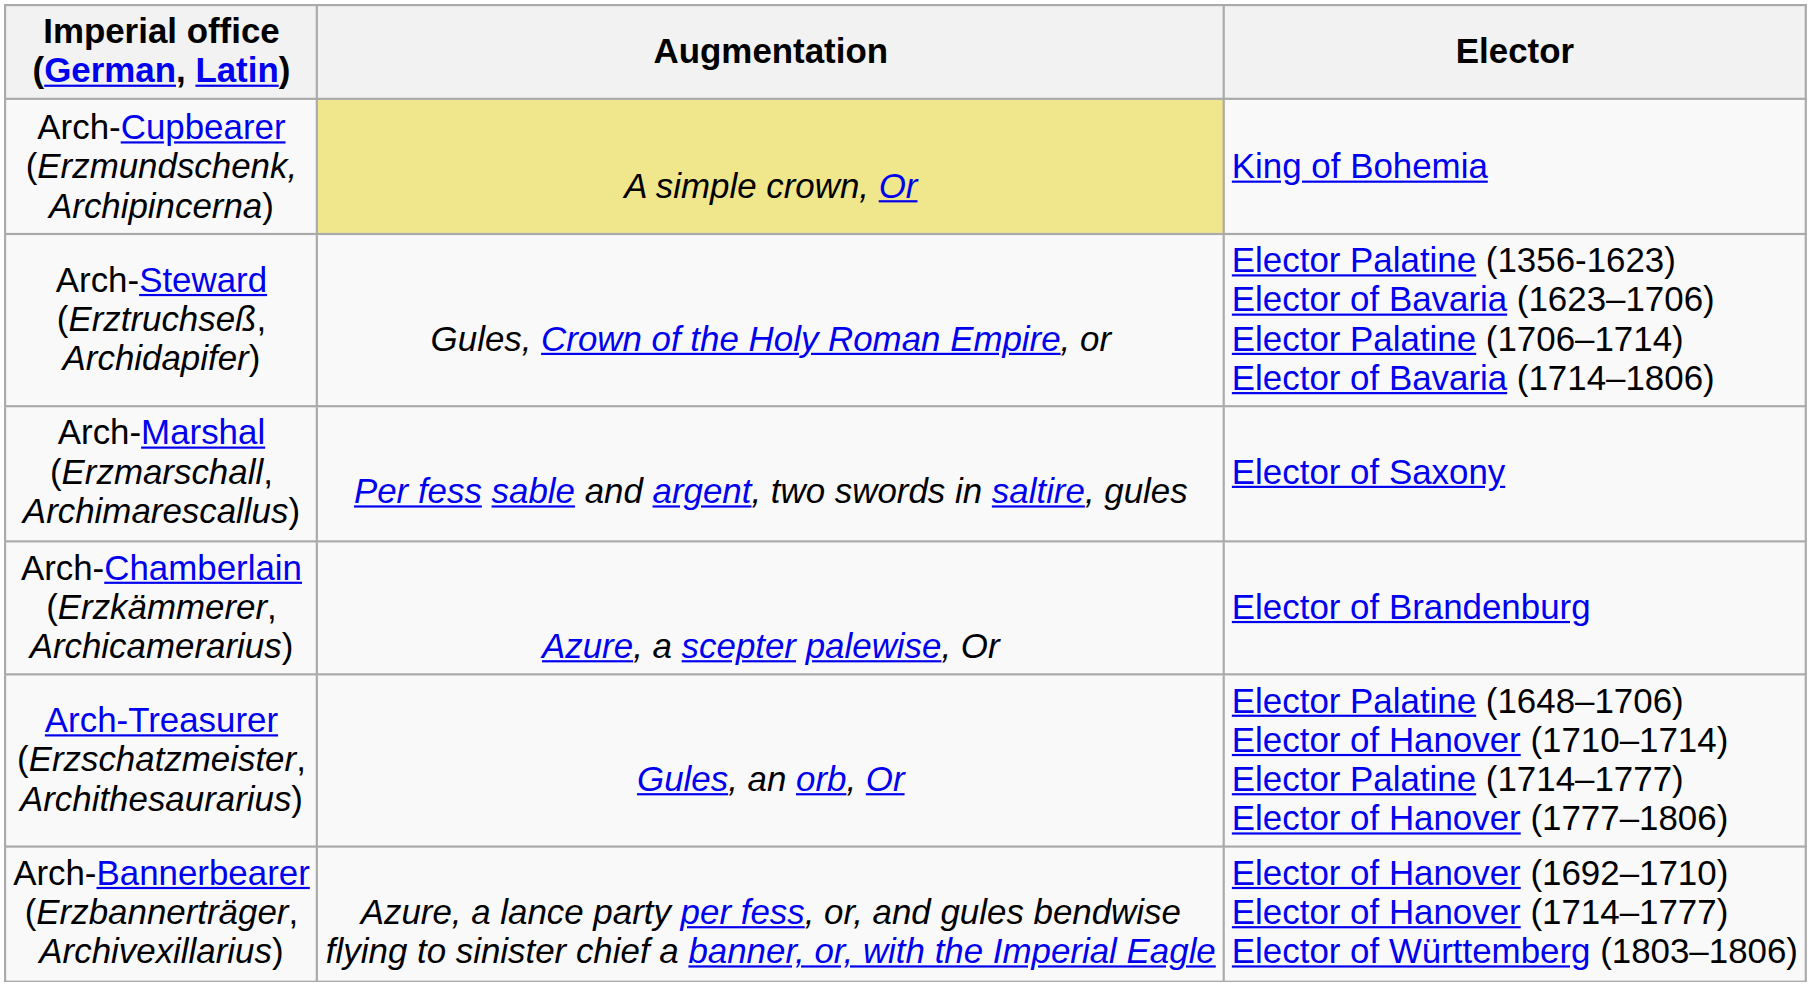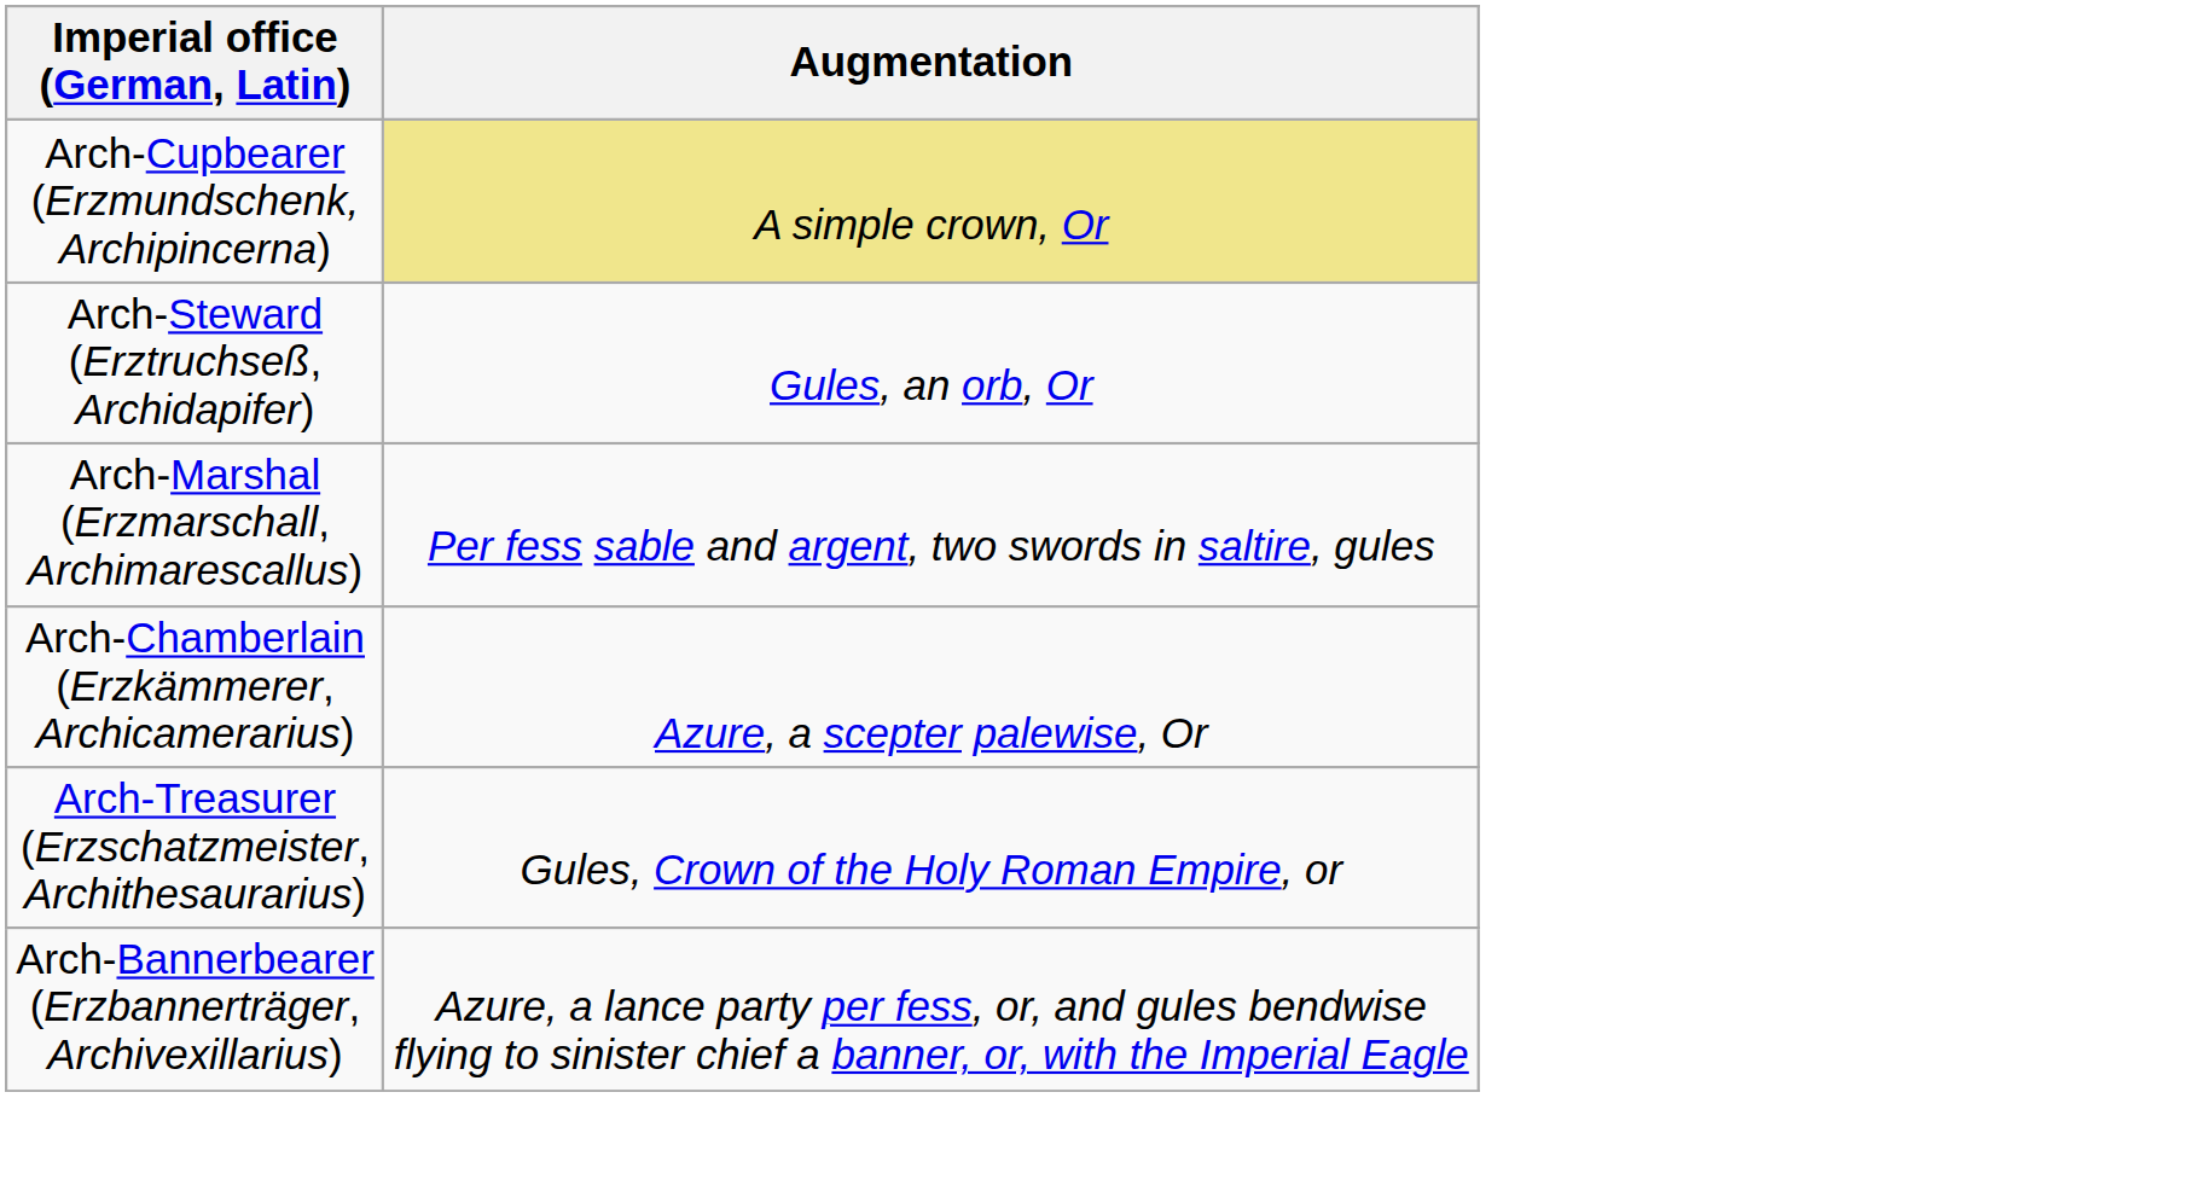 <table class="wikitable">
 <tr>
 <th>Imperial office<br>(<a href='#'>German</a>, <a href='#'>Latin</a>)</th>
 <th>Augmentation</th>
-<th>Elector</th>
 </tr>
 <tr>
 <td align="center">Arch-<a href='#'>Cupbearer</a><br>(<em>Erzmundschenk,<br>Archipincerna</em>)</td>
 <td align="center" style="background: khaki;"><br><em>A simple crown, <a href='#'>Or</a></em><br></td>
-<td><a href='#'>King of Bohemia</a></td>
 </tr>
 <tr>
 <td align="center">Arch-<a href='#'>Steward</a><br>(<em>Erztruchseß</em>,<br><em>Archidapifer</em>)</td>
-<td align="center"><br><em>Gules, <a href='#'>Crown of the Holy Roman Empire</a>, or</em></td>
-<td><a href='#'>Elector Palatine</a> (1356-1623)<br><a href='#'>Elector of Bavaria</a> (1623–1706)<br><a href='#'>Elector Palatine</a> (1706–1714)<br><a href='#'>Elector of Bavaria</a> (1714–1806)</td>
+<td align="center"><br><em><a href='#'>Gules</a>, an <a href='#'>orb</a>, <a href='#'>Or</a></em></td>
 </tr>
 <tr>
 <td align="center"> Arch-<a href='#'>Marshal</a><br>(<em>Erzmarschall</em>,<br><em>Archimarescallus</em>)</td>
 <td align="center"><br><em><a href='#'>Per fess</a> <a href='#'>sable</a> and <a href='#'>argent</a>, two swords in <a href='#'>saltire</a>, gules</em></td>
-<td><a href='#'>Elector of Saxony</a></td>
 </tr>
 <tr>
 <td align="center">Arch-<a href='#'>Chamberlain</a><br>(<em>Erzkämmerer</em>,<br><em>Archicamerarius</em>)</td>
 <td align="center"> <br><br><em><a href='#'>Azure</a>, a <a href='#'>scepter</a> <a href='#'>palewise</a>, Or</em></td>
-<td><a href='#'>Elector of Brandenburg</a></td>
 </tr>
 <tr>
 <td align="center"><a href='#'>Arch-Treasurer</a><br>(<em>Erzschatzmeister</em>,<br><em>Archithesaurarius</em>)</td>
-<td align="center"><br><em><a href='#'>Gules</a>, an <a href='#'>orb</a>, <a href='#'>Or</a></em></td>
-<td><a href='#'>Elector Palatine</a> (1648–1706)<br><a href='#'>Elector of Hanover</a> (1710–1714)<br><a href='#'>Elector Palatine</a> (1714–1777)<br><a href='#'>Elector of Hanover</a> (1777–1806)</td>
+<td align="center"><br><em>Gules, <a href='#'>Crown of the Holy Roman Empire</a>, or</em></td>
 </tr>
 <tr>
 <td align="center">Arch-<a href='#'>Bannerbearer</a><br>(<em>Erzbannerträger</em>,<br><em>Archivexillarius</em>)</td>
 <td align="center"><br><em>Azure, a lance party <a href='#'>per fess</a>, or, and gules bendwise<br>flying to sinister chief a <a href='#'>banner, or, with the Imperial Eagle</a></em></td>
-<td><a href='#'>Elector of Hanover</a> (1692–1710)<br><a href='#'>Elector of Hanover</a> (1714–1777)<br><a href='#'>Elector of Württemberg</a> (1803–1806)</td>
 </tr>
 </table>
